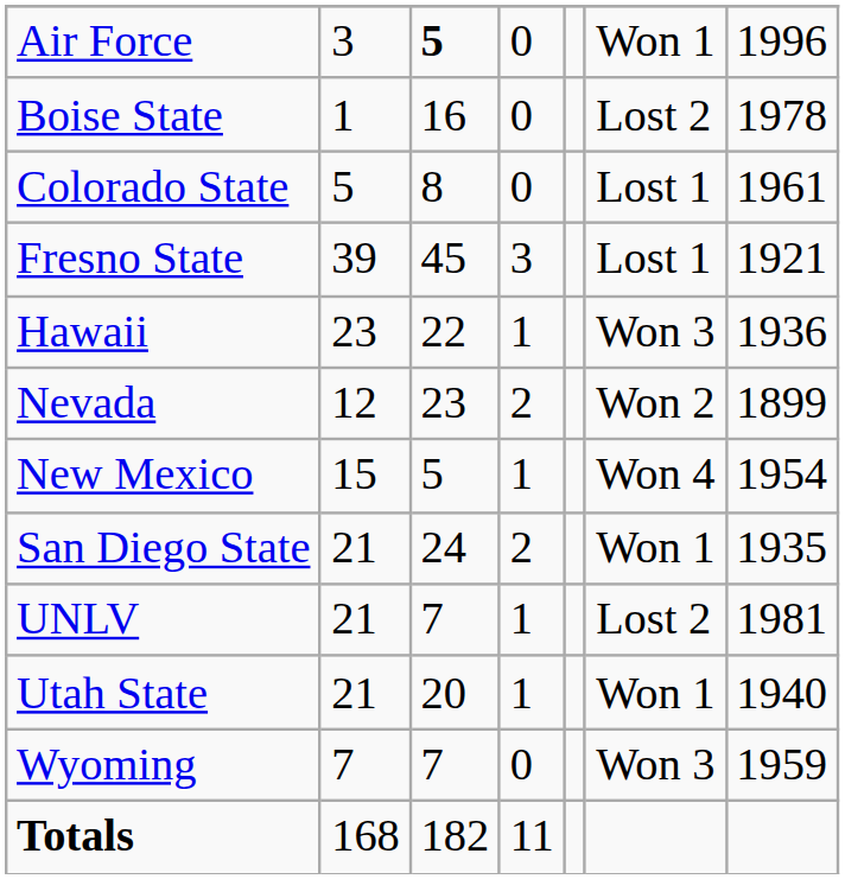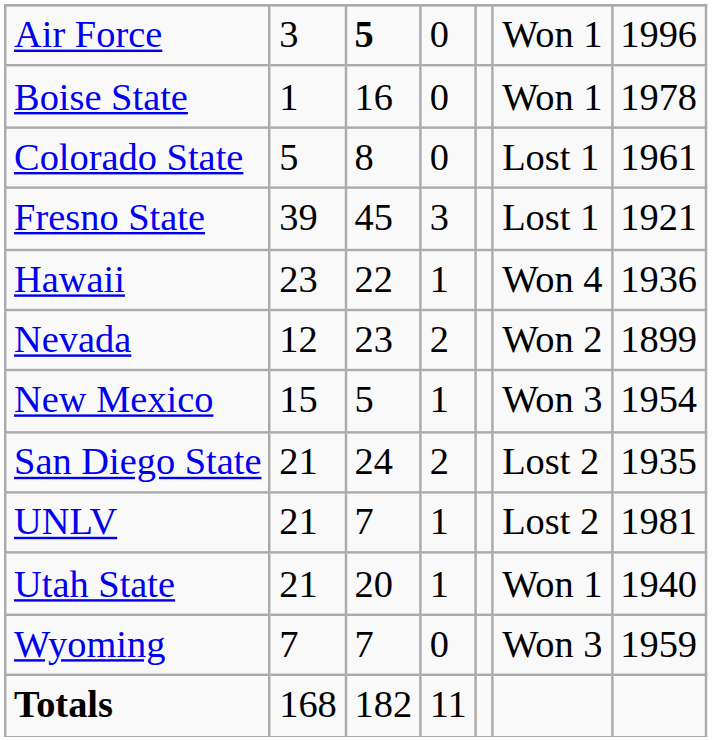 <table class="wikitable" style="text-align:left;">
 <tr>
 </tr>
 <tr>
 <td><a href='#'>Air Force</a></td>
 <td>3</td>
 <td><strong>5</strong></td>
 <td>0</td>
 <td></td>
 <td>Won 1</td>
 <td>1996</td>
 </tr>
 <tr>
 <td><a href='#'>Boise State</a></td>
 <td>1</td>
 <td>16</td>
 <td>0</td>
 <td></td>
-<td>Lost 2</td>
+<td>Won 1</td>
 <td>1978</td>
 </tr>
 <tr>
 <td><a href='#'>Colorado State</a></td>
 <td>5</td>
 <td>8</td>
 <td>0</td>
 <td></td>
 <td>Lost 1</td>
 <td>1961</td>
 </tr>
 <tr>
 <td><a href='#'>Fresno State</a></td>
 <td>39</td>
 <td>45</td>
 <td>3</td>
 <td></td>
 <td>Lost 1</td>
 <td>1921</td>
 </tr>
 <tr>
 <td><a href='#'>Hawaii</a></td>
 <td>23</td>
 <td>22</td>
 <td>1</td>
 <td></td>
-<td>Won 3</td>
+<td>Won 4</td>
 <td>1936</td>
 </tr>
 <tr>
 <td><a href='#'>Nevada</a></td>
 <td>12</td>
 <td>23</td>
 <td>2</td>
 <td></td>
 <td>Won 2</td>
 <td>1899</td>
 </tr>
 <tr>
 <td><a href='#'>New Mexico</a></td>
 <td>15</td>
 <td>5</td>
 <td>1</td>
 <td></td>
-<td>Won 4</td>
+<td>Won 3</td>
 <td>1954</td>
 </tr>
 <tr>
 <td><a href='#'>San Diego State</a></td>
 <td>21</td>
 <td>24</td>
 <td>2</td>
 <td></td>
-<td>Won 1</td>
+<td>Lost 2</td>
 <td>1935</td>
 </tr>
 <tr>
 <td><a href='#'>UNLV</a></td>
 <td>21</td>
 <td>7</td>
 <td>1</td>
 <td></td>
 <td>Lost 2</td>
 <td>1981</td>
 </tr>
 <tr>
 <td><a href='#'>Utah State</a></td>
 <td>21</td>
 <td>20</td>
 <td>1</td>
 <td></td>
 <td>Won 1</td>
 <td>1940</td>
 </tr>
 <tr>
 <td><a href='#'>Wyoming</a></td>
 <td>7</td>
 <td>7</td>
 <td>0</td>
 <td></td>
 <td>Won 3</td>
 <td>1959</td>
 </tr>
 <tr>
 <td><strong>Totals</strong></td>
 <td>168</td>
 <td>182</td>
 <td>11</td>
 <td></td>
 <td></td>
 <td></td>
 </tr>
 </table>
